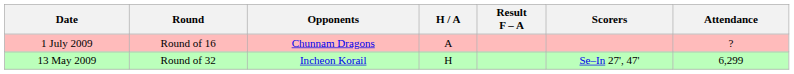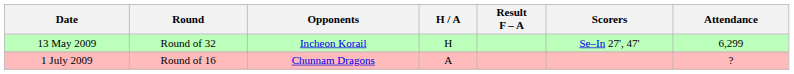 <table class="wikitable" style="text-align:center; width:90%;">
 <tr>
 <th>Date</th>
 <th>Round</th>
 <th>Opponents</th>
 <th>H / A</th>
 <th>Result<br>F – A</th>
 <th>Scorers</th>
 <th>Attendance</th>
 </tr>
+<tr bgcolor="#bbffbb">
+<td>13 May 2009</td>
+<td>Round of 32</td>
+<td><a href='#'>Incheon Korail</a></td>
+<td>H</td>
+<td></td>
+<td><a href='#'>Se–In</a> 27', 47'</td>
+<td>6,299</td>
+</tr>
 <tr bgcolor="#ffbbbb">
 <td>1 July 2009</td>
 <td>Round of 16</td>
 <td><a href='#'>Chunnam Dragons</a></td>
 <td>A</td>
 <td></td>
 <td></td>
 <td>?</td>
 </tr>
-<tr bgcolor="#bbffbb">
-<td>13 May 2009</td>
-<td>Round of 32</td>
-<td><a href='#'>Incheon Korail</a></td>
-<td>H</td>
-<td></td>
-<td><a href='#'>Se–In</a> 27', 47'</td>
-<td>6,299</td>
-</tr>
 </table>
